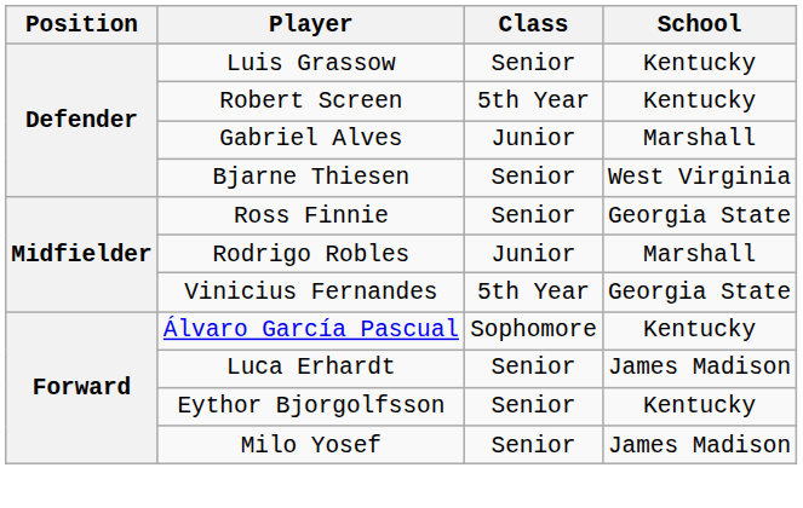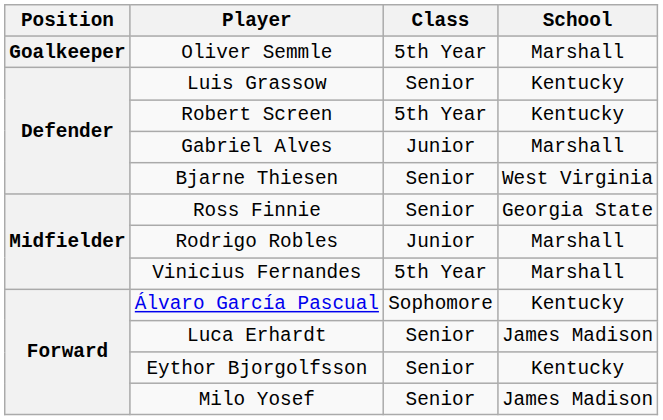 <table class="wikitable" style="text-align:center">
 <tr>
 <th>Position</th>
 <th>Player</th>
 <th>Class</th>
 <th>School</th>
+</tr>
+<tr>
+<th>Goalkeeper</th>
+<td>Oliver Semmle</td>
+<td>5th Year</td>
+<td>Marshall</td>
 </tr>
 <tr>
 <th rowspan=4>Defender</th>
 <td>Luis Grassow</td>
 <td>Senior</td>
 <td>Kentucky</td>
 </tr>
 <tr>
 <td>Robert Screen</td>
 <td>5th Year</td>
 <td>Kentucky</td>
 </tr>
 <tr>
 <td>Gabriel Alves</td>
 <td>Junior</td>
 <td>Marshall</td>
 </tr>
 <tr>
 <td>Bjarne Thiesen</td>
 <td>Senior</td>
 <td>West Virginia</td>
 </tr>
 <tr>
 <th rowspan=3>Midfielder</th>
 <td>Ross Finnie</td>
 <td>Senior</td>
 <td>Georgia State</td>
 </tr>
 <tr>
 <td>Rodrigo Robles</td>
 <td>Junior</td>
 <td>Marshall</td>
 </tr>
 <tr>
 <td>Vinicius Fernandes</td>
 <td>5th Year</td>
-<td>Georgia State</td>
+<td>Marshall</td>
 </tr>
 <tr>
 <th rowspan=4>Forward</th>
 <td><a href='#'>Álvaro García Pascual</a></td>
 <td>Sophomore</td>
 <td>Kentucky</td>
 </tr>
 <tr>
 <td>Luca Erhardt</td>
 <td>Senior</td>
 <td>James Madison</td>
 </tr>
 <tr>
 <td>Eythor Bjorgolfsson</td>
 <td>Senior</td>
 <td>Kentucky</td>
 </tr>
 <tr>
 <td>Milo Yosef</td>
 <td>Senior</td>
 <td>James Madison</td>
 </tr>
 </table>
